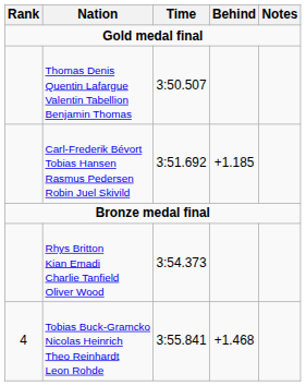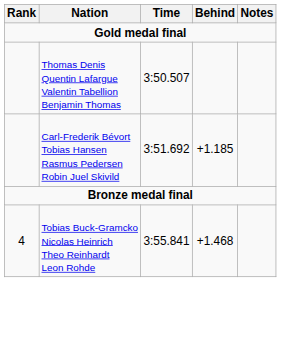 <table class="wikitable" style="text-align:center">
 <tr>
 <th>Rank</th>
 <th>Nation</th>
 <th>Time</th>
 <th>Behind</th>
 <th>Notes</th>
 </tr>
 <tr>
 <td colspan=5><strong>Gold medal final</strong></td>
 </tr>
 <tr>
 <td></td>
 <td align=left><br><small><a href='#'>Thomas Denis</a><br><a href='#'>Quentin Lafargue</a><br><a href='#'>Valentin Tabellion</a><br><a href='#'>Benjamin Thomas</a></small></td>
 <td>3:50.507</td>
 <td></td>
 <td></td>
 </tr>
 <tr>
 <td></td>
 <td align=left><br><small><a href='#'>Carl-Frederik Bévort</a><br><a href='#'>Tobias Hansen</a><br><a href='#'>Rasmus Pedersen</a><br><a href='#'>Robin Juel Skivild</a></small></td>
 <td>3:51.692</td>
 <td>+1.185</td>
 <td></td>
 </tr>
 <tr>
 <td colspan=5><strong>Bronze medal final</strong></td>
 </tr>
 <tr>
-<td></td>
-<td align=left><br><small><a href='#'>Rhys Britton</a><br><a href='#'>Kian Emadi</a><br><a href='#'>Charlie Tanfield</a><br><a href='#'>Oliver Wood</a></small></td>
-<td>3:54.373</td>
-<td></td>
-<td></td>
-</tr>
-<tr>
 <td>4</td>
 <td align=left><br><small><a href='#'>Tobias Buck-Gramcko</a><br><a href='#'>Nicolas Heinrich</a><br><a href='#'>Theo Reinhardt</a><br><a href='#'>Leon Rohde</a></small></td>
 <td>3:55.841</td>
 <td>+1.468</td>
 <td></td>
 </tr>
 </table>
